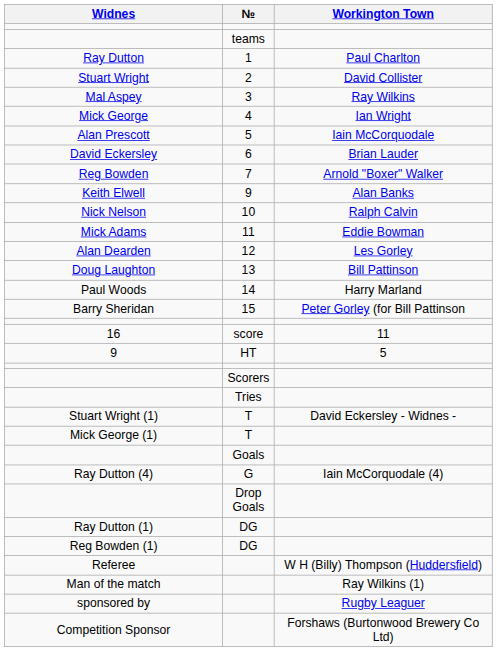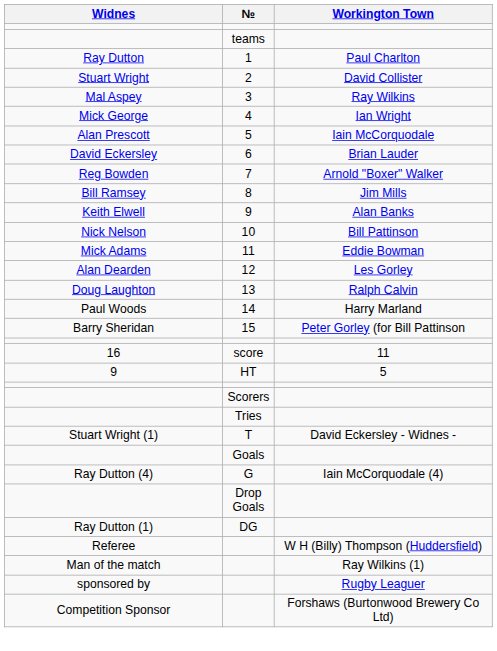 <table class="wikitable" style="text-align:center;">
 <tr>
 <th width=280 abbr=winner><a href='#'>Widnes</a></th>
 <th width=60 abbr="Number">№</th>
 <th width=280 abbr=runner-up><a href='#'>Workington Town</a></th>
 </tr>
 <tr>
 <td></td>
 <td></td>
 <td></td>
 </tr>
 <tr>
 <td></td>
 <td>teams</td>
 <td></td>
 </tr>
 <tr>
 <td><a href='#'>Ray Dutton</a></td>
 <td>1</td>
 <td><a href='#'>Paul Charlton</a></td>
 </tr>
 <tr>
 <td><a href='#'>Stuart Wright</a></td>
 <td>2</td>
 <td><a href='#'>David Collister</a></td>
 </tr>
 <tr>
 <td><a href='#'>Mal Aspey</a></td>
 <td>3</td>
 <td><a href='#'>Ray Wilkins</a></td>
 </tr>
 <tr>
 <td><a href='#'>Mick George</a></td>
 <td>4</td>
 <td><a href='#'>Ian Wright</a></td>
 </tr>
 <tr>
 <td><a href='#'>Alan Prescott</a></td>
 <td>5</td>
 <td><a href='#'>Iain McCorquodale</a></td>
 </tr>
 <tr>
 <td><a href='#'>David Eckersley</a></td>
 <td>6</td>
 <td><a href='#'>Brian Lauder</a></td>
 </tr>
 <tr>
 <td><a href='#'>Reg Bowden</a></td>
 <td>7</td>
 <td><a href='#'>Arnold "Boxer" Walker</a></td>
 </tr>
 <tr>
+<td><a href='#'>Bill Ramsey</a></td>
+<td>8</td>
+<td><a href='#'>Jim Mills</a></td>
+</tr>
+<tr>
 <td><a href='#'>Keith Elwell</a></td>
 <td>9</td>
 <td><a href='#'>Alan Banks</a></td>
 </tr>
 <tr>
 <td><a href='#'>Nick Nelson</a></td>
 <td>10</td>
-<td><a href='#'>Ralph Calvin</a></td>
+<td><a href='#'>Bill Pattinson</a></td>
 </tr>
 <tr>
 <td><a href='#'>Mick Adams</a></td>
 <td>11</td>
 <td><a href='#'>Eddie Bowman</a></td>
 </tr>
 <tr>
 <td><a href='#'>Alan Dearden</a></td>
 <td>12</td>
 <td><a href='#'>Les Gorley</a></td>
 </tr>
 <tr>
 <td><a href='#'>Doug Laughton</a></td>
 <td>13</td>
-<td><a href='#'>Bill Pattinson</a></td>
+<td><a href='#'>Ralph Calvin</a></td>
 </tr>
 <tr>
 <td>Paul Woods</td>
 <td>14</td>
 <td>Harry Marland</td>
 </tr>
 <tr>
 <td>Barry Sheridan</td>
 <td>15</td>
 <td><a href='#'>Peter Gorley</a> (for Bill Pattinson</td>
 </tr>
 <tr>
 <td></td>
 <td></td>
 <td></td>
 </tr>
 <tr>
 <td>16</td>
 <td>score</td>
 <td>11</td>
 </tr>
 <tr>
 <td>9</td>
 <td>HT</td>
 <td>5</td>
 </tr>
 <tr>
 <td></td>
 <td></td>
 <td></td>
 </tr>
 <tr>
 <td></td>
 <td>Scorers</td>
 <td></td>
 </tr>
 <tr>
 <td></td>
 <td>Tries</td>
 <td></td>
 </tr>
 <tr>
 <td>Stuart Wright (1)</td>
 <td>T</td>
 <td>David Eckersley - Widnes - </td>
 </tr>
 <tr>
-<td>Mick George (1)</td>
-<td>T</td>
-<td></td>
-</tr>
-<tr>
 <td></td>
 <td>Goals</td>
 <td></td>
 </tr>
 <tr>
 <td>Ray Dutton (4)</td>
 <td>G</td>
 <td>Iain McCorquodale (4)</td>
 </tr>
 <tr>
 <td></td>
 <td>Drop Goals</td>
 <td></td>
 </tr>
 <tr>
 <td>Ray Dutton (1)</td>
-<td>DG</td>
-<td></td>
-</tr>
-<tr>
-<td>Reg Bowden (1)</td>
 <td>DG</td>
 <td></td>
 </tr>
 <tr>
 <td>Referee</td>
 <td></td>
 <td>W H (Billy) Thompson (<a href='#'>Huddersfield</a>)</td>
 </tr>
 <tr>
 <td>Man of the match</td>
 <td></td>
 <td>Ray Wilkins (1)</td>
 </tr>
 <tr>
 <td>sponsored by</td>
 <td></td>
 <td><a href='#'>Rugby Leaguer</a></td>
 </tr>
 <tr>
 <td>Competition Sponsor</td>
 <td></td>
 <td>Forshaws (Burtonwood Brewery Co Ltd)</td>
 </tr>
 </table>
